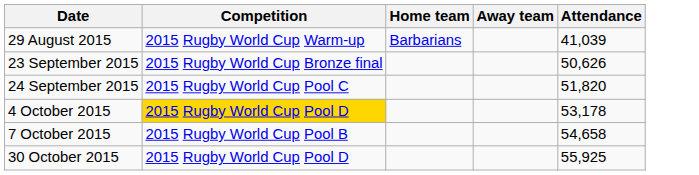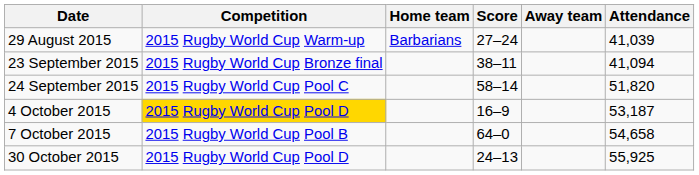 <table class="wikitable">
 <tr>
 <th>Date</th>
 <th>Competition</th>
 <th>Home team</th>
+<th>Score</th>
 <th>Away team</th>
 <th>Attendance</th>
 </tr>
 <tr>
 <td>29 August 2015</td>
 <td><a href='#'>2015</a> <a href='#'>Rugby World Cup</a> <a href='#'>Warm-up</a></td>
 <td><a href='#'>Barbarians</a></td>
+<td>27–24</td>
 <td></td>
 <td>41,039</td>
 </tr>
 <tr>
 <td>23 September 2015</td>
 <td><a href='#'>2015</a> <a href='#'>Rugby World Cup</a> <a href='#'>Bronze final</a></td>
 <td></td>
+<td>38–11</td>
 <td></td>
-<td>50,626</td>
+<td>41,094</td>
 </tr>
 <tr>
 <td>24 September 2015</td>
 <td><a href='#'>2015</a> <a href='#'>Rugby World Cup</a> <a href='#'>Pool C</a></td>
 <td></td>
+<td>58–14</td>
 <td></td>
 <td>51,820</td>
 </tr>
 <tr>
 <td>4 October 2015</td>
 <td style="background: gold;"><a href='#'>2015</a> <a href='#'>Rugby World Cup</a> <a href='#'>Pool D</a></td>
 <td></td>
+<td>16–9</td>
 <td></td>
-<td>53,178</td>
+<td>53,187</td>
 </tr>
 <tr>
 <td>7 October 2015</td>
 <td><a href='#'>2015</a> <a href='#'>Rugby World Cup</a> <a href='#'>Pool B</a></td>
 <td></td>
+<td>64–0</td>
 <td></td>
 <td>54,658</td>
 </tr>
 <tr>
 <td>30 October 2015</td>
 <td><a href='#'>2015</a> <a href='#'>Rugby World Cup</a> <a href='#'>Pool D</a></td>
 <td></td>
+<td>24–13</td>
 <td></td>
 <td>55,925</td>
 </tr>
 </table>
